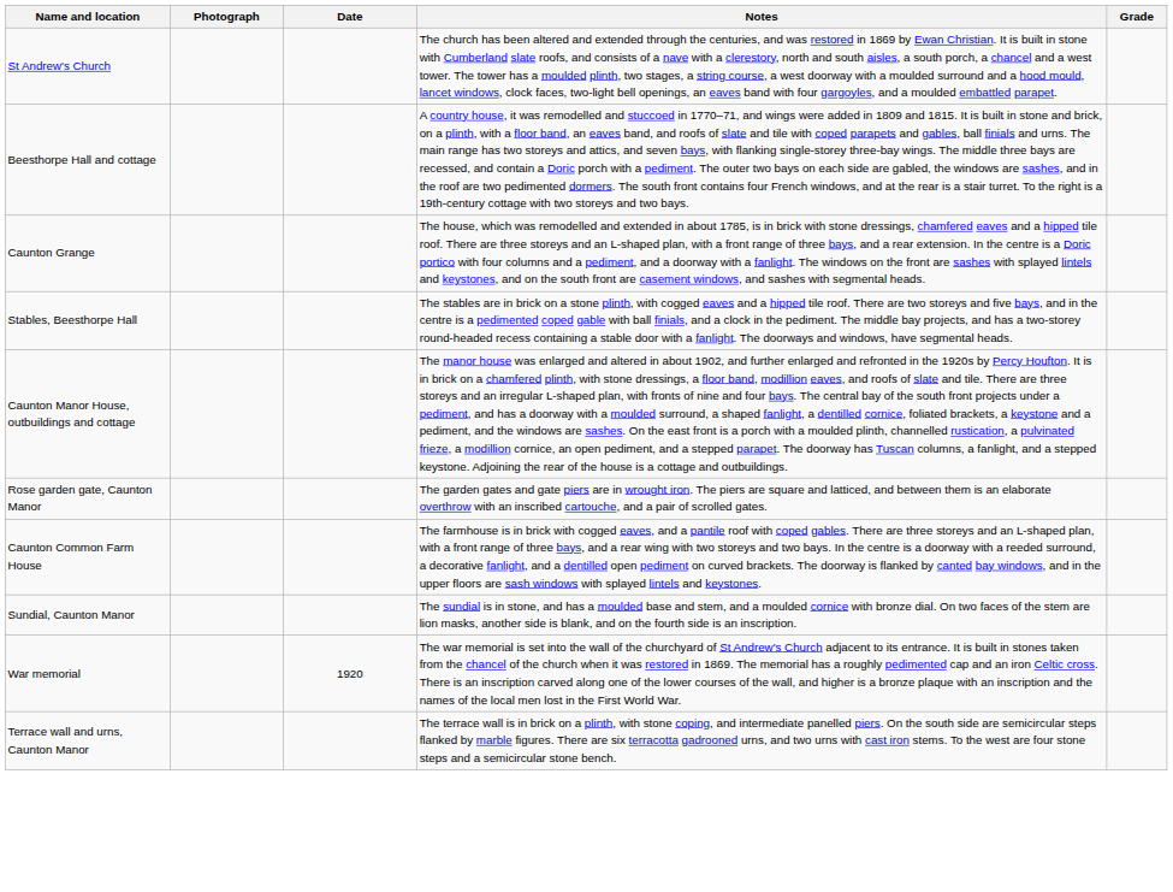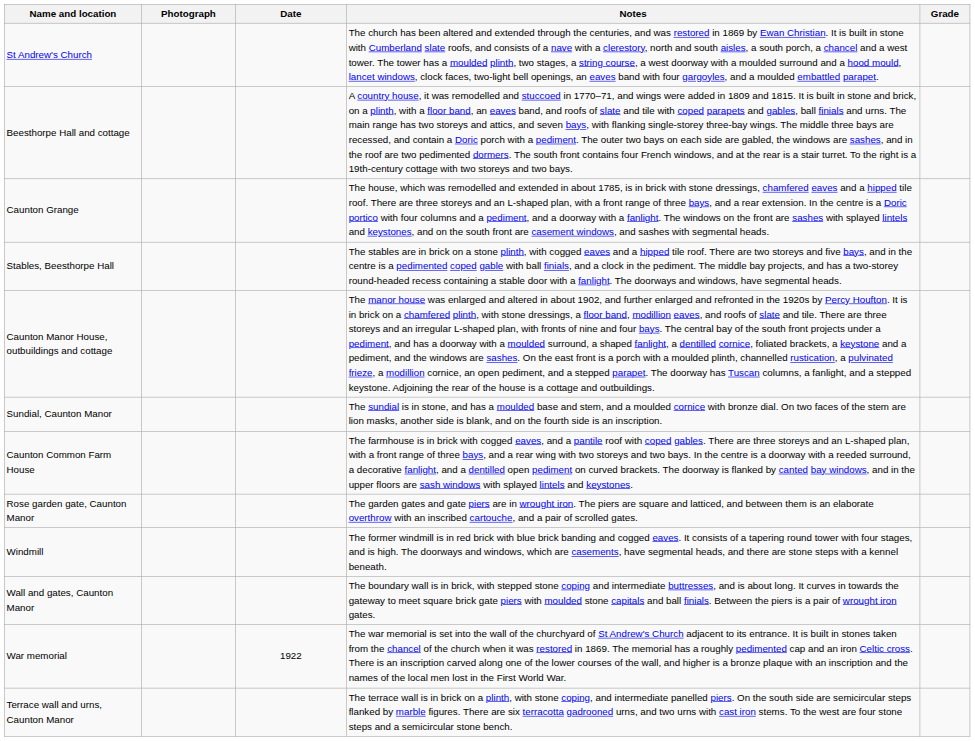 <table class="wikitable sortable plainrowheaders" style="width:100%; border:0px; text-align:left; line-height:150%">
 <tr>
 <th scope="col"  style="width:150px">Name and location</th>
 <th scope="col"  style="width:100px" class="unsortable">Photograph</th>
 <th scope="col"  style="width:120px">Date</th>
 <th scope="col"  style="width:650px" class="unsortable">Notes</th>
 <th scope="col"  style="width:50px">Grade</th>
 </tr>
 <tr>
 <td><a href='#'>St Andrew's Church</a><br><small></small></td>
 <td></td>
 <td align="center"></td>
 <td>The church has been altered and extended through the centuries, and was <a href='#'>restored</a> in 1869 by <a href='#'>Ewan Christian</a>.  It is built in stone with <a href='#'>Cumberland</a> <a href='#'>slate</a> roofs, and consists of a <a href='#'>nave</a> with a <a href='#'>clerestory</a>, north and south <a href='#'>aisles</a>, a south porch, a <a href='#'>chancel</a> and a west tower.  The tower has a <a href='#'>moulded</a> <a href='#'>plinth</a>, two stages, a <a href='#'>string course</a>, a west doorway with a moulded surround and a <a href='#'>hood mould</a>, <a href='#'>lancet windows</a>, clock faces, two-light bell openings, an <a href='#'>eaves</a> band with four <a href='#'>gargoyles</a>, and a moulded <a href='#'>embattled</a> <a href='#'>parapet</a>.</td>
 <td align="center" ></td>
 </tr>
 <tr>
 <td>Beesthorpe Hall and cottage<br><small></small></td>
 <td></td>
 <td align="center"></td>
 <td>A <a href='#'>country house</a>, it was remodelled and <a href='#'>stuccoed</a> in 1770–71, and wings were added in 1809 and 1815.  It is built in stone and brick, on a <a href='#'>plinth</a>, with a <a href='#'>floor band</a>, an <a href='#'>eaves</a> band, and roofs of <a href='#'>slate</a> and tile with <a href='#'>coped</a> <a href='#'>parapets</a> and <a href='#'>gables</a>, ball <a href='#'>finials</a> and urns.  The main range has two storeys and attics, and seven <a href='#'>bays</a>, with flanking single-storey three-bay wings.  The middle three bays are recessed, and contain a <a href='#'>Doric</a> porch with a <a href='#'>pediment</a>.  The outer two bays on each side are gabled, the windows are <a href='#'>sashes</a>, and in the roof are two pedimented <a href='#'>dormers</a>.  The south front contains four French windows, and at the rear is a stair turret.  To the right is a 19th-century cottage with two storeys and two bays.</td>
 <td align="center" ></td>
 </tr>
 <tr>
 <td>Caunton Grange<br><small></small></td>
 <td></td>
 <td align="center"></td>
 <td>The house, which was remodelled and extended in about 1785, is in brick with stone dressings, <a href='#'>chamfered</a> <a href='#'>eaves</a> and a <a href='#'>hipped</a> tile roof.  There are three storeys and an L-shaped plan, with a front range of three <a href='#'>bays</a>, and a rear extension.  In the centre is a <a href='#'>Doric</a> <a href='#'>portico</a> with four columns and a <a href='#'>pediment</a>, and a doorway with a <a href='#'>fanlight</a>.  The windows on the front are <a href='#'>sashes</a> with splayed <a href='#'>lintels</a> and <a href='#'>keystones</a>, and on the south front are <a href='#'>casement windows</a>, and sashes with segmental heads.</td>
 <td align="center" ></td>
 </tr>
 <tr>
 <td>Stables, Beesthorpe Hall<br><small></small></td>
 <td></td>
 <td align="center"></td>
 <td>The stables are in brick on a stone <a href='#'>plinth</a>, with cogged <a href='#'>eaves</a> and a <a href='#'>hipped</a> tile roof.  There are two storeys and five <a href='#'>bays</a>, and in the centre is a <a href='#'>pedimented</a> <a href='#'>coped</a> <a href='#'>gable</a> with ball <a href='#'>finials</a>, and a clock in the pediment. The middle bay projects, and has a two-storey round-headed recess containing a stable door with a <a href='#'>fanlight</a>.  The doorways and windows, have segmental heads.</td>
 <td align="center" ></td>
 </tr>
 <tr>
 <td>Caunton Manor House, outbuildings and cottage<br><small></small></td>
 <td></td>
 <td align="center"></td>
 <td>The <a href='#'>manor house</a> was enlarged and altered in about 1902, and further enlarged and refronted in the 1920s by <a href='#'>Percy Houfton</a>.  It is in brick on a <a href='#'>chamfered</a> <a href='#'>plinth</a>, with stone dressings, a <a href='#'>floor band</a>, <a href='#'>modillion</a> <a href='#'>eaves</a>, and roofs of <a href='#'>slate</a> and tile.  There are three storeys and an irregular L-shaped plan, with fronts of nine and four <a href='#'>bays</a>.  The central bay of the south front projects under a <a href='#'>pediment</a>, and has a doorway with a <a href='#'>moulded</a> surround, a shaped <a href='#'>fanlight</a>, a <a href='#'>dentilled</a> <a href='#'>cornice</a>, foliated brackets, a <a href='#'>keystone</a> and a pediment, and the windows are <a href='#'>sashes</a>.  On the east front is a porch with a moulded plinth, channelled <a href='#'>rustication</a>, a <a href='#'>pulvinated frieze</a>, a <a href='#'>modillion</a> cornice, an open pediment, and a stepped <a href='#'>parapet</a>.  The doorway has <a href='#'>Tuscan</a> columns, a fanlight, and a stepped keystone.  Adjoining the rear of the house is a cottage and outbuildings.</td>
 <td align="center" ></td>
 </tr>
 <tr>
-<td>Rose garden gate, Caunton Manor<br><small></small></td>
+<td>Sundial, Caunton Manor<br><small></small></td>
 <td></td>
 <td align="center"></td>
-<td>The garden gates and gate <a href='#'>piers</a> are in <a href='#'>wrought iron</a>.  The piers are square and latticed, and between them is an elaborate <a href='#'>overthrow</a> with an inscribed <a href='#'>cartouche</a>, and a pair of scrolled gates.</td>
+<td>The <a href='#'>sundial</a> is in stone, and has a <a href='#'>moulded</a> base and stem, and a moulded <a href='#'>cornice</a> with bronze dial.  On two faces of the stem are lion masks, another side is blank, and on the fourth side is an inscription.</td>
 <td align="center" ></td>
 </tr>
 <tr>
 <td>Caunton Common Farm House<br><small></small></td>
 <td></td>
 <td align="center"></td>
 <td>The farmhouse is in brick with cogged <a href='#'>eaves</a>, and a <a href='#'>pantile</a> roof with <a href='#'>coped</a> <a href='#'>gables</a>.  There are three storeys and an L-shaped plan, with a front range of three <a href='#'>bays</a>, and a rear wing with two storeys and two bays.  In the centre is a doorway with a reeded surround, a decorative <a href='#'>fanlight</a>, and a <a href='#'>dentilled</a> open <a href='#'>pediment</a> on curved brackets.  The doorway is flanked by <a href='#'>canted</a> <a href='#'>bay windows</a>, and in the upper floors are <a href='#'>sash windows</a> with splayed <a href='#'>lintels</a> and <a href='#'>keystones</a>.</td>
 <td align="center" ></td>
 </tr>
 <tr>
-<td>Sundial, Caunton Manor<br><small></small></td>
+<td>Rose garden gate, Caunton Manor<br><small></small></td>
 <td></td>
 <td align="center"></td>
-<td>The <a href='#'>sundial</a> is in stone, and has a <a href='#'>moulded</a> base and stem, and a moulded <a href='#'>cornice</a> with bronze dial.  On two faces of the stem are lion masks, another side is blank, and on the fourth side is an inscription.</td>
+<td>The garden gates and gate <a href='#'>piers</a> are in <a href='#'>wrought iron</a>.  The piers are square and latticed, and between them is an elaborate <a href='#'>overthrow</a> with an inscribed <a href='#'>cartouche</a>, and a pair of scrolled gates.</td>
+<td align="center" ></td>
+</tr>
+<tr>
+<td>Windmill<br><small></small></td>
+<td></td>
+<td align="center"></td>
+<td>The former windmill is in red brick with blue brick banding and cogged <a href='#'>eaves</a>.  It consists of a tapering round tower with four stages, and is  high.  The doorways and windows, which are <a href='#'>casements</a>, have segmental heads, and there are stone steps with a kennel beneath.</td>
+<td align="center" ></td>
+</tr>
+<tr>
+<td>Wall and gates, Caunton Manor<br><small></small></td>
+<td></td>
+<td align="center"></td>
+<td>The boundary wall is in brick, with stepped stone <a href='#'>coping</a> and intermediate <a href='#'>buttresses</a>, and is about  long.  It curves in towards the gateway to meet square brick gate <a href='#'>piers</a> with <a href='#'>moulded</a> stone <a href='#'>capitals</a> and ball <a href='#'>finials</a>.  Between the piers is a pair of <a href='#'>wrought iron</a> gates.</td>
 <td align="center" ></td>
 </tr>
 <tr>
 <td>War memorial<br><small></small></td>
 <td></td>
-<td align="center">1920</td>
+<td align="center">1922</td>
 <td>The war memorial is set into the wall of the churchyard of <a href='#'>St Andrew's Church</a> adjacent to its entrance.  It is built in stones taken from the <a href='#'>chancel</a> of the church when it was <a href='#'>restored</a> in 1869.  The memorial has a roughly <a href='#'>pedimented</a> cap and an iron <a href='#'>Celtic cross</a>.  There is an inscription carved along one of the lower courses of the wall, and higher is a bronze plaque with an inscription and the names of the local men lost in the First World War.</td>
 <td align="center" ></td>
 </tr>
 <tr>
 <td>Terrace wall and urns,<br>Caunton Manor<br><small></small></td>
 <td></td>
 <td align="center"></td>
 <td>The terrace wall is in brick on a <a href='#'>plinth</a>, with stone <a href='#'>coping</a>, and intermediate panelled <a href='#'>piers</a>.  On the south side are semicircular steps flanked by <a href='#'>marble</a> figures.  There are six <a href='#'>terracotta</a> <a href='#'>gadrooned</a> urns, and two urns with <a href='#'>cast iron</a> stems. To the west are four stone steps and a semicircular stone bench.</td>
 <td align="center" ></td>
 </tr>
 <tr>
 </tr>
 </table>
